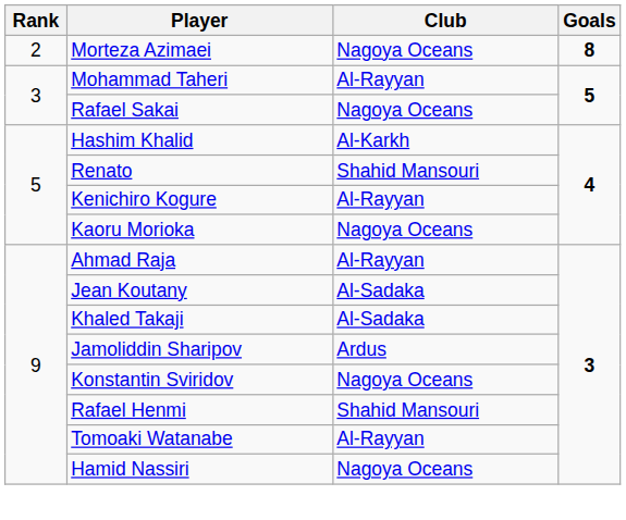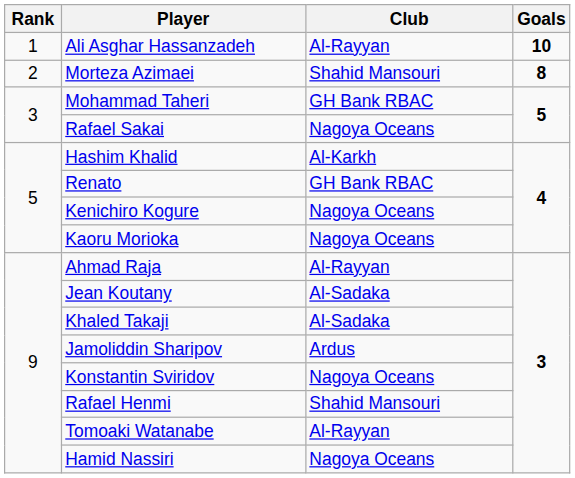 <table class="wikitable" style="text-align: center; font-size: 90%;">
 <tr>
 <th width="40">Rank</th>
 <th width="195">Player</th>
 <th width="165">Club</th>
 <th width="40">Goals</th>
 </tr>
 <tr>
+<td>1</td>
+<td style="text-align:left;"> <a href='#'>Ali Asghar Hassanzadeh</a></td>
+<td style="text-align:left;"> <a href='#'>Al-Rayyan</a></td>
+<td><strong>10</strong></td>
+</tr>
+<tr>
 <td>2</td>
 <td style="text-align:left;"> <a href='#'>Morteza Azimaei</a></td>
-<td style="text-align:left;"> <a href='#'>Nagoya Oceans</a></td>
+<td style="text-align:left;"> <a href='#'>Shahid Mansouri</a></td>
 <td><strong>8</strong></td>
 </tr>
 <tr>
 <td rowspan=2>3</td>
 <td style="text-align:left;"> <a href='#'>Mohammad Taheri</a></td>
-<td style="text-align:left;"> <a href='#'>Al-Rayyan</a></td>
+<td style="text-align:left;"> <a href='#'>GH Bank RBAC</a></td>
 <td rowspan=2><strong>5</strong></td>
 </tr>
 <tr>
 <td style="text-align:left;"> <a href='#'>Rafael Sakai</a></td>
 <td style="text-align:left;"> <a href='#'>Nagoya Oceans</a></td>
 </tr>
 <tr>
 <td rowspan=4>5</td>
 <td style="text-align:left;"> <a href='#'>Hashim Khalid</a></td>
 <td style="text-align:left;"> <a href='#'>Al-Karkh</a></td>
 <td rowspan=4><strong>4</strong></td>
 </tr>
 <tr>
 <td style="text-align:left;"> <a href='#'>Renato</a></td>
-<td style="text-align:left;"> <a href='#'>Shahid Mansouri</a></td>
+<td style="text-align:left;"> <a href='#'>GH Bank RBAC</a></td>
 </tr>
 <tr>
 <td style="text-align:left;"> <a href='#'>Kenichiro Kogure</a></td>
-<td style="text-align:left;"> <a href='#'>Al-Rayyan</a></td>
+<td style="text-align:left;"> <a href='#'>Nagoya Oceans</a></td>
 </tr>
 <tr>
 <td style="text-align:left;"> <a href='#'>Kaoru Morioka</a></td>
 <td style="text-align:left;"> <a href='#'>Nagoya Oceans</a></td>
 </tr>
 <tr>
 <td rowspan=8>9</td>
 <td style="text-align:left;"> <a href='#'>Ahmad Raja</a></td>
 <td style="text-align:left;"> <a href='#'>Al-Rayyan</a></td>
 <td rowspan=8><strong>3</strong></td>
 </tr>
 <tr>
 <td style="text-align:left;"> <a href='#'>Jean Koutany</a></td>
 <td style="text-align:left;"> <a href='#'>Al-Sadaka</a></td>
 </tr>
 <tr>
 <td style="text-align:left;"> <a href='#'>Khaled Takaji</a></td>
 <td style="text-align:left;"> <a href='#'>Al-Sadaka</a></td>
 </tr>
 <tr>
 <td style="text-align:left;"> <a href='#'>Jamoliddin Sharipov</a></td>
 <td style="text-align:left;"> <a href='#'>Ardus</a></td>
 </tr>
 <tr>
 <td style="text-align:left;"> <a href='#'>Konstantin Sviridov</a></td>
 <td style="text-align:left;"> <a href='#'>Nagoya Oceans</a></td>
 </tr>
 <tr>
 <td style="text-align:left;"> <a href='#'>Rafael Henmi</a></td>
 <td style="text-align:left;"> <a href='#'>Shahid Mansouri</a></td>
 </tr>
 <tr>
 <td style="text-align:left;"> <a href='#'>Tomoaki Watanabe</a></td>
 <td style="text-align:left;"> <a href='#'>Al-Rayyan</a></td>
 </tr>
 <tr>
 <td style="text-align:left;"> <a href='#'>Hamid Nassiri</a></td>
 <td style="text-align:left;"> <a href='#'>Nagoya Oceans</a></td>
 </tr>
 </table>
